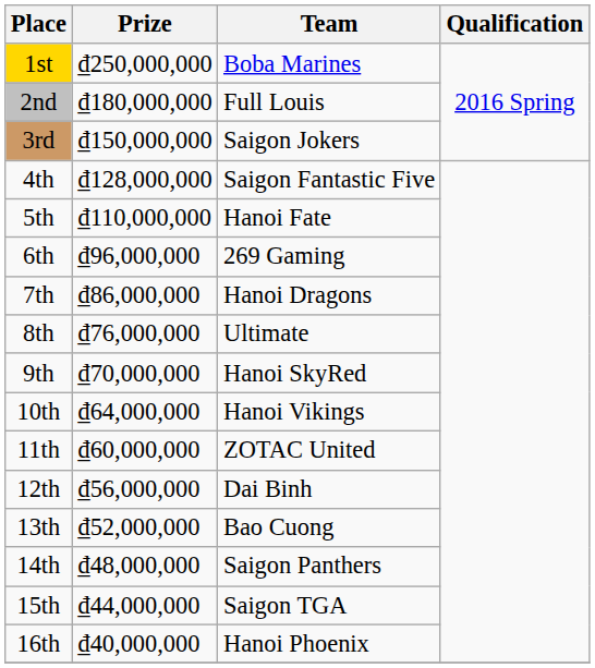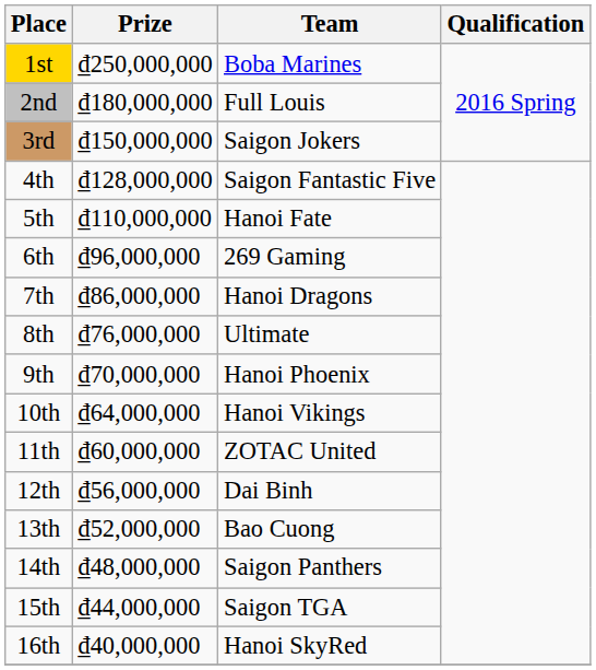 <table class="wikitable" style="text-align:left">
 <tr>
 <th style="text-align:center"><strong>Place</strong></th>
 <th style="text-align:center"><strong>Prize</strong></th>
 <th style="text-align:center"><strong>Team</strong></th>
 <th style="text-align:center"><strong>Qualification</strong></th>
 </tr>
 <tr>
 <td style="text-align:center; background:gold;">1st</td>
 <td>₫250,000,000</td>
 <td><a href='#'>Boba Marines</a></td>
 <td style="text-align:center" rowspan="3"><a href='#'>2016 Spring</a></td>
 </tr>
 <tr>
 <td style="text-align:center; background:silver;">2nd</td>
 <td>₫180,000,000</td>
 <td>Full Louis</td>
 </tr>
 <tr>
 <td style="text-align:center; background:#c96;">3rd</td>
 <td>₫150,000,000</td>
 <td>Saigon Jokers</td>
 </tr>
 <tr>
 <td style="text-align:center">4th</td>
 <td>₫128,000,000</td>
 <td>Saigon Fantastic Five</td>
 <td style="text-align:center" rowspan="13"></td>
 </tr>
 <tr>
 <td style="text-align:center">5th</td>
 <td>₫110,000,000</td>
 <td>Hanoi Fate</td>
 </tr>
 <tr>
 <td style="text-align:center">6th</td>
 <td>₫96,000,000</td>
 <td>269 Gaming</td>
 </tr>
 <tr>
 <td style="text-align:center">7th</td>
 <td>₫86,000,000</td>
 <td>Hanoi Dragons</td>
 </tr>
 <tr>
 <td style="text-align:center">8th</td>
 <td>₫76,000,000</td>
 <td>Ultimate</td>
 </tr>
 <tr>
 <td style="text-align:center">9th</td>
 <td>₫70,000,000</td>
-<td>Hanoi SkyRed</td>
+<td>Hanoi Phoenix</td>
 </tr>
 <tr>
 <td style="text-align:center">10th</td>
 <td>₫64,000,000</td>
 <td>Hanoi Vikings</td>
 </tr>
 <tr>
 <td style="text-align:center">11th</td>
 <td>₫60,000,000</td>
 <td>ZOTAC United</td>
 </tr>
 <tr>
 <td style="text-align:center">12th</td>
 <td>₫56,000,000</td>
 <td>Dai Binh</td>
 </tr>
 <tr>
 <td style="text-align:center">13th</td>
 <td>₫52,000,000</td>
 <td>Bao Cuong</td>
 </tr>
 <tr>
 <td style="text-align:center">14th</td>
 <td>₫48,000,000</td>
 <td>Saigon Panthers</td>
 </tr>
 <tr>
 <td style="text-align:center">15th</td>
 <td>₫44,000,000</td>
 <td>Saigon TGA</td>
 </tr>
 <tr>
 <td style="text-align:center">16th</td>
 <td>₫40,000,000</td>
-<td>Hanoi Phoenix</td>
+<td>Hanoi SkyRed</td>
 </tr>
 <tr>
 </tr>
 </table>
